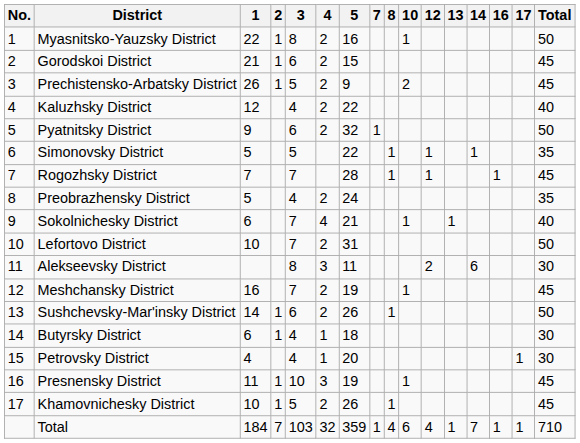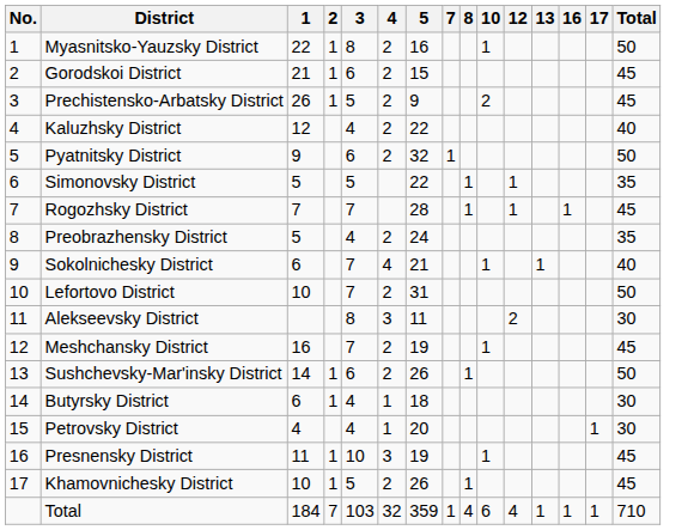 <table class="wikitable sortable">
 <tr>
 <th>No.</th>
 <th>District</th>
 <th>1</th>
 <th>2</th>
 <th>3</th>
 <th>4</th>
 <th>5</th>
 <th>7</th>
 <th>8</th>
 <th>10</th>
 <th>12</th>
 <th>13</th>
-<th>14</th>
 <th>16</th>
 <th>17</th>
 <th>Total</th>
 </tr>
 <tr>
 <td>1</td>
 <td>Myasnitsko-Yauzsky District</td>
 <td>22</td>
 <td>1</td>
 <td>8</td>
 <td>2</td>
 <td>16</td>
 <td></td>
 <td></td>
 <td>1</td>
 <td></td>
 <td></td>
 <td></td>
 <td></td>
-<td></td>
 <td>50</td>
 </tr>
 <tr>
 <td>2</td>
 <td>Gorodskoi District</td>
 <td>21</td>
 <td>1</td>
 <td>6</td>
 <td>2</td>
 <td>15</td>
-<td></td>
 <td></td>
 <td></td>
 <td></td>
 <td></td>
 <td></td>
 <td></td>
 <td></td>
 <td>45</td>
 </tr>
 <tr>
 <td>3</td>
 <td>Prechistensko-Arbatsky District</td>
 <td>26</td>
 <td>1</td>
 <td>5</td>
 <td>2</td>
 <td>9</td>
 <td></td>
 <td></td>
 <td>2</td>
 <td></td>
 <td></td>
 <td></td>
 <td></td>
-<td></td>
 <td>45</td>
 </tr>
 <tr>
 <td>4</td>
 <td>Kaluzhsky District</td>
 <td>12</td>
 <td></td>
 <td>4</td>
 <td>2</td>
 <td>22</td>
-<td></td>
 <td></td>
 <td></td>
 <td></td>
 <td></td>
 <td></td>
 <td></td>
 <td></td>
 <td>40</td>
 </tr>
 <tr>
 <td>5</td>
 <td>Pyatnitsky District</td>
 <td>9</td>
 <td></td>
 <td>6</td>
 <td>2</td>
 <td>32</td>
 <td>1</td>
 <td></td>
 <td></td>
 <td></td>
 <td></td>
 <td></td>
 <td></td>
-<td></td>
 <td>50</td>
 </tr>
 <tr>
 <td>6</td>
 <td>Simonovsky District</td>
 <td>5</td>
 <td></td>
 <td>5</td>
 <td></td>
 <td>22</td>
 <td></td>
 <td>1</td>
 <td></td>
 <td>1</td>
 <td></td>
-<td>1</td>
 <td></td>
 <td></td>
 <td>35</td>
 </tr>
 <tr>
 <td>7</td>
 <td>Rogozhsky District</td>
 <td>7</td>
 <td></td>
 <td>7</td>
 <td></td>
 <td>28</td>
 <td></td>
 <td>1</td>
 <td></td>
 <td>1</td>
 <td></td>
-<td></td>
 <td>1</td>
 <td></td>
 <td>45</td>
 </tr>
 <tr>
 <td>8</td>
 <td>Preobrazhensky District</td>
 <td>5</td>
 <td></td>
 <td>4</td>
 <td>2</td>
 <td>24</td>
-<td></td>
 <td></td>
 <td></td>
 <td></td>
 <td></td>
 <td></td>
 <td></td>
 <td></td>
 <td>35</td>
 </tr>
 <tr>
 <td>9</td>
 <td>Sokolnichesky District</td>
 <td>6</td>
 <td></td>
 <td>7</td>
 <td>4</td>
 <td>21</td>
 <td></td>
 <td></td>
 <td>1</td>
 <td></td>
 <td>1</td>
 <td></td>
 <td></td>
-<td></td>
 <td>40</td>
 </tr>
 <tr>
 <td>10</td>
 <td>Lefortovo District</td>
 <td>10</td>
 <td></td>
 <td>7</td>
 <td>2</td>
 <td>31</td>
-<td></td>
 <td></td>
 <td></td>
 <td></td>
 <td></td>
 <td></td>
 <td></td>
 <td></td>
 <td>50</td>
 </tr>
 <tr>
 <td>11</td>
 <td>Alekseevsky District</td>
 <td></td>
 <td></td>
 <td>8</td>
 <td>3</td>
 <td>11</td>
 <td></td>
 <td></td>
 <td></td>
 <td>2</td>
 <td></td>
-<td>6</td>
 <td></td>
 <td></td>
 <td>30</td>
 </tr>
 <tr>
 <td>12</td>
 <td>Meshchansky District</td>
 <td>16</td>
 <td></td>
 <td>7</td>
 <td>2</td>
 <td>19</td>
 <td></td>
 <td></td>
 <td>1</td>
 <td></td>
 <td></td>
 <td></td>
 <td></td>
-<td></td>
 <td>45</td>
 </tr>
 <tr>
 <td>13</td>
 <td>Sushchevsky-Mar'insky District</td>
 <td>14</td>
 <td>1</td>
 <td>6</td>
 <td>2</td>
 <td>26</td>
 <td></td>
 <td>1</td>
-<td></td>
 <td></td>
 <td></td>
 <td></td>
 <td></td>
 <td></td>
 <td>50</td>
 </tr>
 <tr>
 <td>14</td>
 <td>Butyrsky District</td>
 <td>6</td>
 <td>1</td>
 <td>4</td>
 <td>1</td>
 <td>18</td>
 <td></td>
 <td></td>
 <td></td>
 <td></td>
 <td></td>
 <td></td>
 <td></td>
-<td></td>
 <td>30</td>
 </tr>
 <tr>
 <td>15</td>
 <td>Petrovsky District</td>
 <td>4</td>
 <td></td>
 <td>4</td>
 <td>1</td>
 <td>20</td>
-<td></td>
 <td></td>
 <td></td>
 <td></td>
 <td></td>
 <td></td>
 <td></td>
 <td>1</td>
 <td>30</td>
 </tr>
 <tr>
 <td>16</td>
 <td>Presnensky District</td>
 <td>11</td>
 <td>1</td>
 <td>10</td>
 <td>3</td>
 <td>19</td>
 <td></td>
 <td></td>
 <td>1</td>
 <td></td>
 <td></td>
 <td></td>
 <td></td>
-<td></td>
 <td>45</td>
 </tr>
 <tr>
 <td>17</td>
 <td>Khamovnichesky District</td>
 <td>10</td>
 <td>1</td>
 <td>5</td>
 <td>2</td>
 <td>26</td>
 <td></td>
 <td>1</td>
-<td></td>
 <td></td>
 <td></td>
 <td></td>
 <td></td>
 <td></td>
 <td>45</td>
 </tr>
 <tr>
 <td></td>
 <td>Total</td>
 <td>184</td>
 <td>7</td>
 <td>103</td>
 <td>32</td>
 <td>359</td>
 <td>1</td>
 <td>4</td>
 <td>6</td>
 <td>4</td>
 <td>1</td>
-<td>7</td>
 <td>1</td>
 <td>1</td>
 <td>710</td>
 </tr>
 </table>
